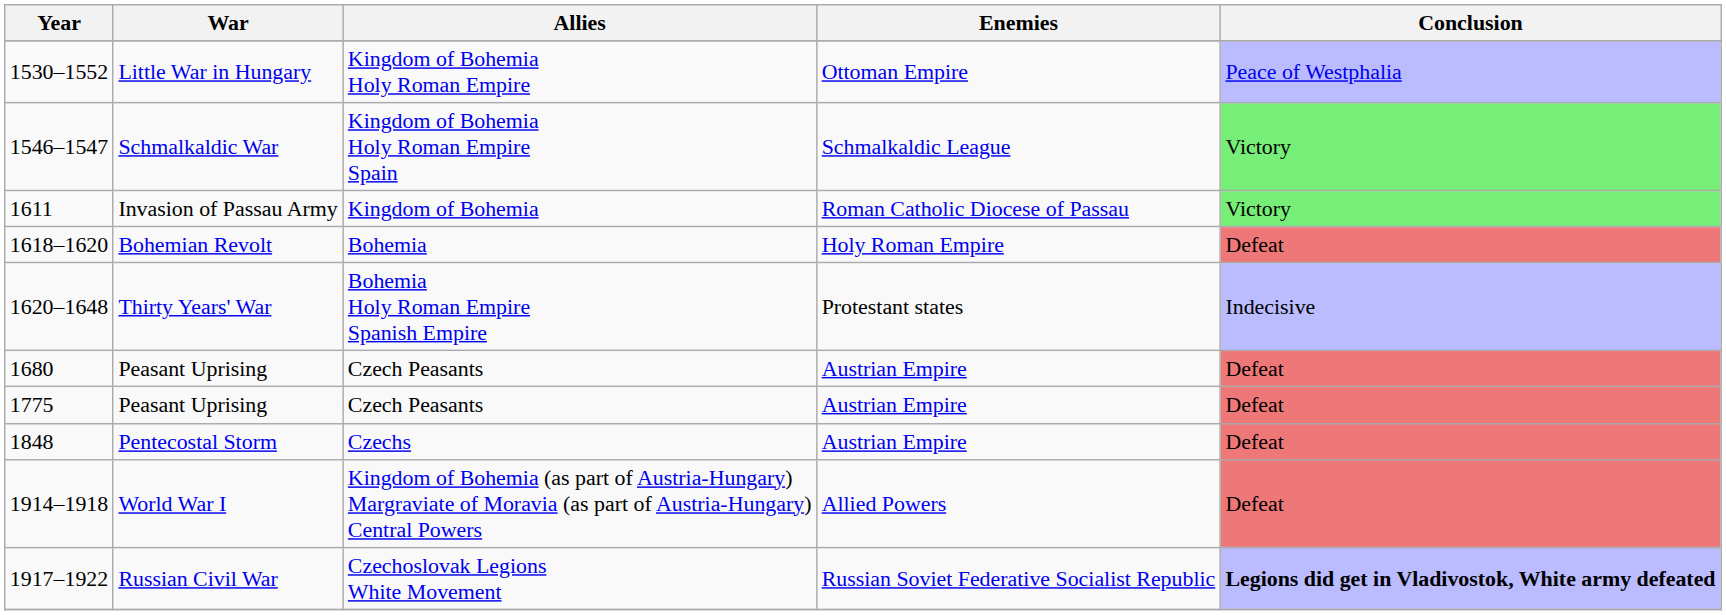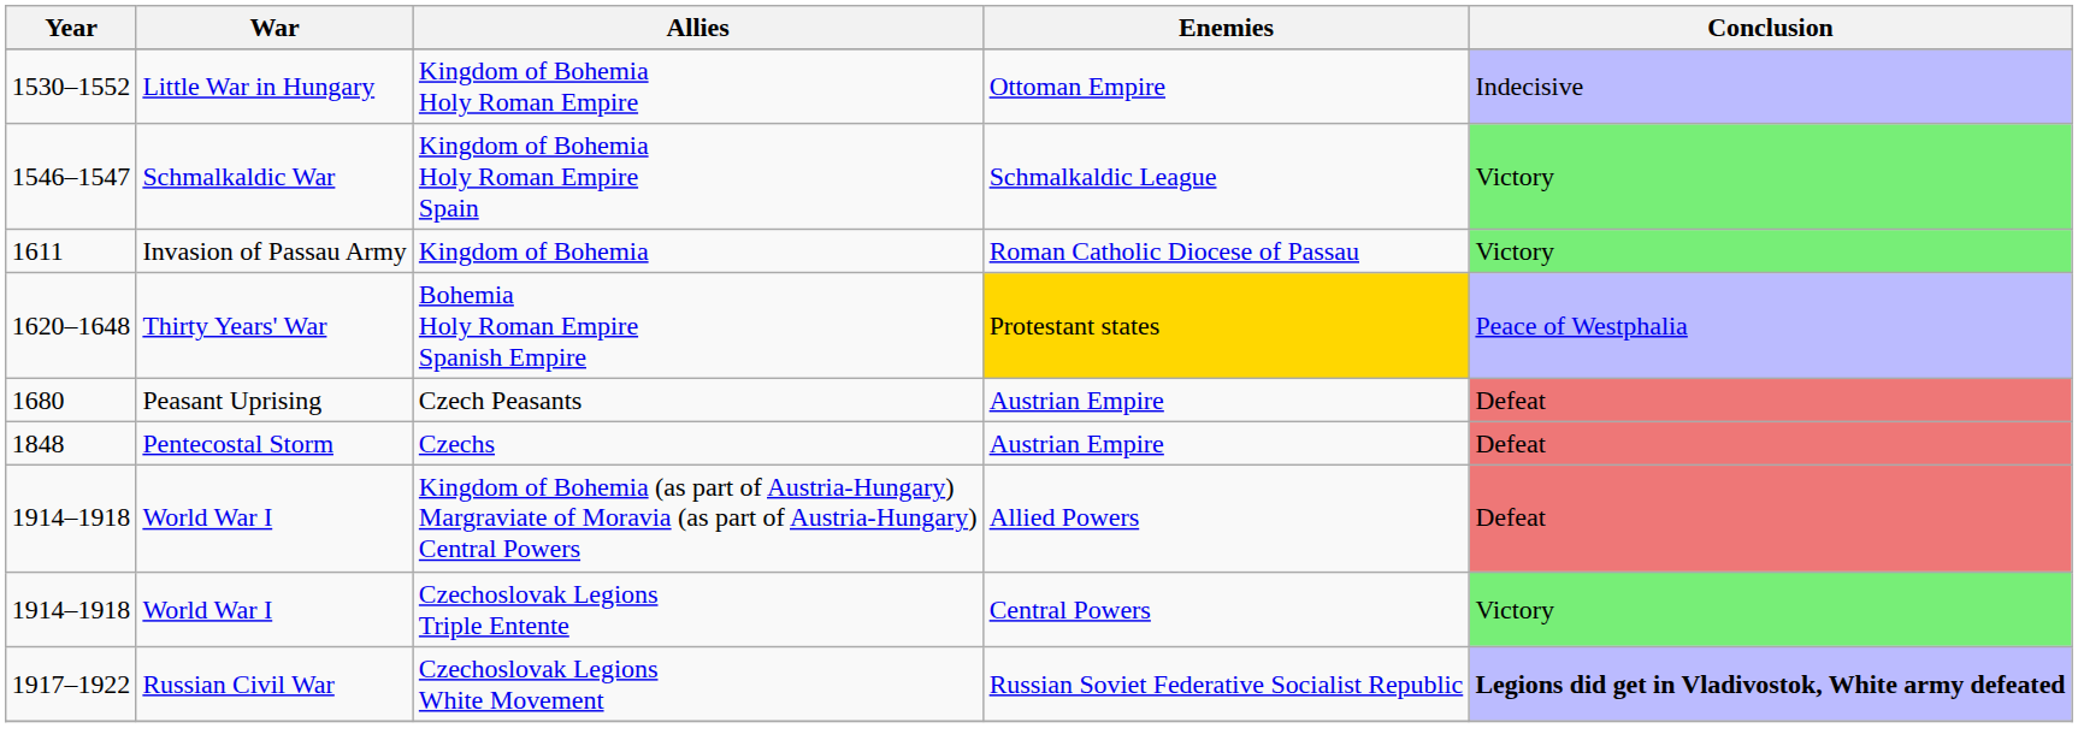 <table class="wikitable" style="font-size:95%;">
 <tr>
 <th>Year</th>
 <th>War</th>
 <th>Allies</th>
 <th>Enemies</th>
 <th>Conclusion</th>
 </tr>
 <tr>
 </tr>
 <tr>
 <td>1530–1552</td>
 <td><a href='#'>Little War in Hungary</a></td>
 <td><a href='#'>Kingdom of Bohemia</a><br><a href='#'>Holy Roman Empire</a></td>
 <td><a href='#'>Ottoman Empire</a></td>
-<td style="background:#BBF"><a href='#'>Peace of Westphalia</a></td>
+<td style="background:#BBF">Indecisive</td>
 </tr>
 <tr>
 <td>1546–1547</td>
 <td><a href='#'>Schmalkaldic War</a></td>
 <td><a href='#'>Kingdom of Bohemia</a><br><a href='#'>Holy Roman Empire</a><br><a href='#'>Spain</a></td>
 <td><a href='#'>Schmalkaldic League</a></td>
 <td style="background-color:#77EE77">Victory</td>
 </tr>
 <tr>
 <td>1611</td>
 <td>Invasion of Passau Army</td>
 <td><a href='#'>Kingdom of Bohemia</a></td>
 <td><a href='#'>Roman Catholic Diocese of Passau</a></td>
 <td style="background-color:#77EE77">Victory</td>
 </tr>
 <tr>
-<td>1618–1620</td>
-<td><a href='#'>Bohemian Revolt</a></td>
-<td><a href='#'>Bohemia</a></td>
-<td><a href='#'>Holy Roman Empire</a></td>
-<td style="background-color:#EE7777">Defeat</td>
-</tr>
-<tr>
 <td>1620–1648</td>
 <td><a href='#'>Thirty Years' War</a></td>
 <td><a href='#'>Bohemia</a><br><a href='#'>Holy Roman Empire</a><br><a href='#'>Spanish Empire</a></td>
-<td>Protestant states</td>
-<td style="background:#BBF">Indecisive</td>
+<td style="background: gold;">Protestant states</td>
+<td style="background:#BBF"><a href='#'>Peace of Westphalia</a></td>
 </tr>
 <tr>
 <td>1680</td>
-<td>Peasant Uprising</td>
-<td>Czech Peasants</td>
-<td><a href='#'>Austrian Empire</a></td>
-<td style="background-color:#EE7777">Defeat</td>
-</tr>
-<tr>
-<td>1775</td>
 <td>Peasant Uprising</td>
 <td>Czech Peasants</td>
 <td><a href='#'>Austrian Empire</a></td>
 <td style="background-color:#EE7777">Defeat</td>
 </tr>
 <tr>
 <td>1848</td>
 <td><a href='#'>Pentecostal Storm</a></td>
 <td><a href='#'>Czechs</a></td>
 <td><a href='#'>Austrian Empire</a></td>
 <td style="background-color:#EE7777">Defeat</td>
 </tr>
 <tr>
 <td>1914–1918</td>
 <td><a href='#'>World War I</a></td>
 <td><a href='#'>Kingdom of Bohemia</a> (as part of <a href='#'>Austria-Hungary</a>)<br><a href='#'>Margraviate of Moravia</a> (as part of <a href='#'>Austria-Hungary</a>)<br><a href='#'>Central Powers</a></td>
 <td><a href='#'>Allied Powers</a></td>
 <td style="background-color:#EE7777">Defeat</td>
 </tr>
 <tr>
+<td>1914–1918</td>
+<td><a href='#'>World War I</a></td>
+<td><a href='#'>Czechoslovak Legions</a><br><a href='#'>Triple Entente</a></td>
+<td><a href='#'>Central Powers</a></td>
+<td style="background-color:#77EE77">Victory</td>
+</tr>
+<tr>
 <td>1917–1922</td>
 <td><a href='#'>Russian Civil War</a></td>
 <td><a href='#'>Czechoslovak Legions</a><br><a href='#'>White Movement</a></td>
 <td><a href='#'>Russian Soviet Federative Socialist Republic</a></td>
 <td style="background-color:#BBF"><strong>Legions did get in Vladivostok, White army defeated</strong></td>
 </tr>
 <tr>
 </tr>
 <tr>
 </tr>
 </table>
